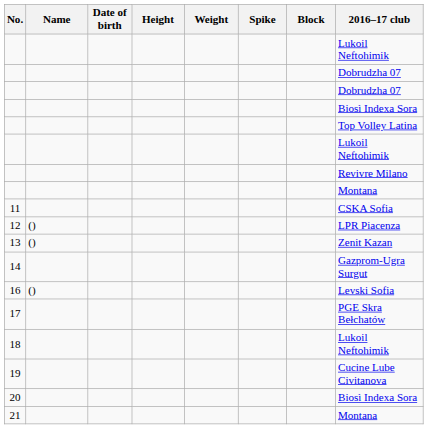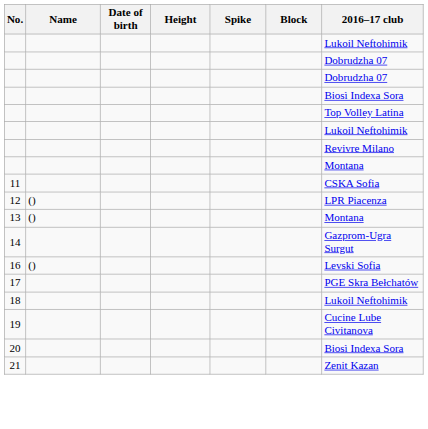 <table class="wikitable sortable" style="font-size:100%; text-align:center;">
 <tr>
 <th>No.</th>
 <th style="width:14em">Name</th>
 <th style="width:8em">Date of birth</th>
 <th style="width:9em">Height</th>
-<th style="width:9em">Weight</th>
 <th style="width:9em">Spike</th>
 <th style="width:9em">Block</th>
 <th style="width:17em">2016–17 club</th>
 </tr>
 <tr>
 <td></td>
 <td align=left></td>
 <td align=right></td>
-<td></td>
 <td></td>
 <td></td>
 <td></td>
 <td align=left> <a href='#'>Lukoil Neftohimik</a></td>
 </tr>
 <tr>
 <td></td>
 <td align=left></td>
 <td align=right></td>
 <td></td>
 <td></td>
 <td></td>
-<td></td>
 <td align=left> <a href='#'>Dobrudzha 07</a></td>
 </tr>
 <tr>
 <td></td>
 <td align=left></td>
 <td align=right></td>
-<td></td>
 <td></td>
 <td></td>
 <td></td>
 <td align=left> <a href='#'>Dobrudzha 07</a></td>
 </tr>
 <tr>
 <td></td>
 <td align=left></td>
 <td align=right></td>
 <td></td>
 <td></td>
 <td></td>
-<td></td>
 <td align=left> <a href='#'>Biosì Indexa Sora</a></td>
 </tr>
 <tr>
 <td></td>
 <td align=left></td>
 <td align=right></td>
-<td></td>
 <td></td>
 <td></td>
 <td></td>
 <td align=left> <a href='#'>Top Volley Latina</a></td>
 </tr>
 <tr>
 <td></td>
 <td align=left></td>
 <td align=right></td>
 <td></td>
 <td></td>
 <td></td>
-<td></td>
 <td align=left> <a href='#'>Lukoil Neftohimik</a></td>
 </tr>
 <tr>
 <td></td>
 <td align=left></td>
 <td align=right></td>
-<td></td>
 <td></td>
 <td></td>
 <td></td>
 <td align=left> <a href='#'>Revivre Milano</a></td>
 </tr>
 <tr>
 <td></td>
 <td align=left></td>
 <td align=right></td>
 <td></td>
 <td></td>
 <td></td>
-<td></td>
 <td align=left> <a href='#'>Montana</a></td>
 </tr>
 <tr>
 <td>11</td>
 <td align=left></td>
 <td align=right></td>
-<td></td>
 <td></td>
 <td></td>
 <td></td>
 <td align=left> <a href='#'>CSKA Sofia</a></td>
 </tr>
 <tr>
 <td>12</td>
 <td align=left> ()</td>
 <td align=right></td>
 <td></td>
 <td></td>
 <td></td>
-<td></td>
 <td align=left> <a href='#'>LPR Piacenza</a></td>
 </tr>
 <tr>
 <td>13</td>
 <td align=left> ()</td>
 <td align=right></td>
 <td></td>
 <td></td>
 <td></td>
-<td></td>
-<td align=left> <a href='#'>Zenit Kazan</a></td>
+<td align=left> <a href='#'>Montana</a></td>
 </tr>
 <tr>
 <td>14</td>
 <td align=left></td>
 <td align=right></td>
-<td></td>
 <td></td>
 <td></td>
 <td></td>
 <td align=left> <a href='#'>Gazprom-Ugra Surgut</a></td>
 </tr>
 <tr>
 <td>16</td>
 <td align=left> ()</td>
 <td align=right></td>
 <td></td>
 <td></td>
 <td></td>
-<td></td>
 <td align=left> <a href='#'>Levski Sofia</a></td>
 </tr>
 <tr>
 <td>17</td>
 <td align=left></td>
 <td align=right></td>
-<td></td>
 <td></td>
 <td></td>
 <td></td>
 <td align=left> <a href='#'>PGE Skra Bełchatów</a></td>
 </tr>
 <tr>
 <td>18</td>
 <td align=left></td>
 <td align=right></td>
 <td></td>
 <td></td>
 <td></td>
-<td></td>
 <td align=left> <a href='#'>Lukoil Neftohimik</a></td>
 </tr>
 <tr>
 <td>19</td>
 <td align=left></td>
 <td align=right></td>
-<td></td>
 <td></td>
 <td></td>
 <td></td>
 <td align=left> <a href='#'>Cucine Lube Civitanova</a></td>
 </tr>
 <tr>
 <td>20</td>
 <td align=left></td>
 <td align=right></td>
 <td></td>
 <td></td>
 <td></td>
-<td></td>
 <td align=left> <a href='#'>Biosì Indexa Sora</a></td>
 </tr>
 <tr>
 <td>21</td>
 <td align=left></td>
 <td align=right></td>
 <td></td>
 <td></td>
 <td></td>
-<td></td>
-<td align=left> <a href='#'>Montana</a></td>
+<td align=left> <a href='#'>Zenit Kazan</a></td>
 </tr>
 </table>
